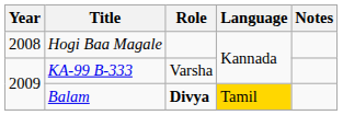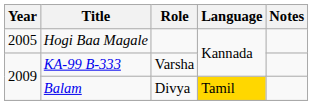 <table class="wikitable" style="font-size: 90%;">
 <tr>
 <th>Year</th>
 <th>Title</th>
 <th>Role</th>
 <th>Language</th>
 <th>Notes</th>
 </tr>
 <tr>
-<td>2008</td>
+<td>2005</td>
 <td><em>Hogi Baa Magale</em></td>
 <td></td>
 <td rowspan="2">Kannada</td>
 </tr>
 <tr>
 <td rowspan=2>2009</td>
 <td><em><a href='#'>KA-99 B-333</a></em></td>
 <td>Varsha</td>
 <td></td>
 </tr>
 <tr>
 <td><em><a href='#'>Balam</a></em></td>
-<td><strong>Divya</strong></td>
+<td>Divya</td>
 <td style="background: gold;">Tamil</td>
 <td></td>
 </tr>
 <tr>
 </tr>
 </table>
